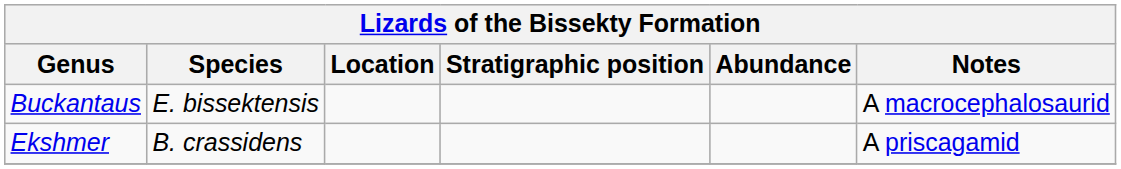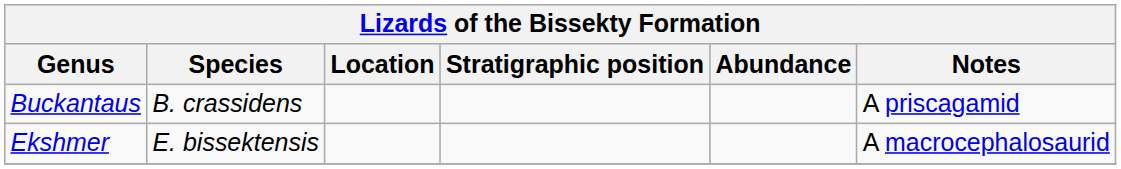 <table class="wikitable" align="center">
 <tr>
 <th colspan="7" align="center"><strong><a href='#'>Lizards</a> of the Bissekty Formation</strong></th>
 </tr>
 <tr>
 <th>Genus</th>
 <th>Species</th>
 <th>Location</th>
 <th>Stratigraphic position</th>
 <th>Abundance</th>
 <th>Notes</th>
 </tr>
 <tr>
 <td><em><a href='#'>Buckantaus</a></em></td>
+<td><em>B. crassidens</em></td>
+<td></td>
+<td></td>
+<td></td>
+<td>A <a href='#'>priscagamid</a></td>
+</tr>
+<tr>
+<td><em><a href='#'>Ekshmer</a></em></td>
 <td><em>E. bissektensis</em></td>
 <td></td>
 <td></td>
 <td></td>
 <td>A <a href='#'>macrocephalosaurid</a></td>
 </tr>
 <tr>
-<td><em><a href='#'>Ekshmer</a></em></td>
-<td><em>B. crassidens</em></td>
-<td></td>
-<td></td>
-<td></td>
-<td>A <a href='#'>priscagamid</a></td>
-</tr>
-<tr>
 </tr>
 </table>
